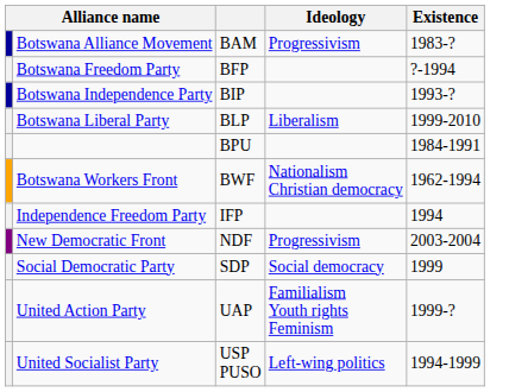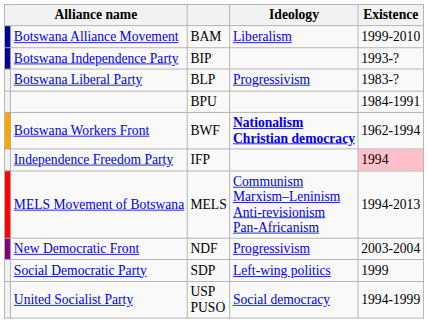 <table class="wikitable sortable">
 <tr>
 <th colspan="2">Alliance name</th>
 <th></th>
 <th>Ideology</th>
 <th>Existence</th>
 </tr>
 <tr>
 <td bgcolor=#000099></td>
 <td><a href='#'>Botswana Alliance Movement</a></td>
 <td>BAM</td>
-<td><a href='#'>Progressivism</a></td>
-<td>1983-?</td>
-</tr>
-<tr>
-<th></th>
-<td><a href='#'>Botswana Freedom Party</a></td>
-<td>BFP</td>
-<td></td>
-<td>?-1994</td>
+<td><a href='#'>Liberalism</a></td>
+<td>1999-2010</td>
 </tr>
 <tr>
 <td bgcolor=#000099></td>
 <td><a href='#'>Botswana Independence Party</a></td>
 <td>BIP</td>
 <td></td>
 <td>1993-?</td>
 </tr>
 <tr>
 <th></th>
 <td><a href='#'>Botswana Liberal Party</a></td>
 <td>BLP</td>
-<td><a href='#'>Liberalism</a></td>
-<td>1999-2010</td>
+<td><a href='#'>Progressivism</a></td>
+<td>1983-?</td>
 </tr>
 <tr>
 <th></th>
 <td></td>
 <td>BPU</td>
 <td></td>
 <td>1984-1991</td>
 </tr>
 <tr>
 <td bgcolor=#FFA500></td>
 <td><a href='#'>Botswana Workers Front</a></td>
 <td>BWF</td>
-<td><a href='#'>Nationalism</a><br><a href='#'>Christian democracy</a></td>
+<td><strong><a href='#'>Nationalism</a><br><a href='#'>Christian democracy</a></strong></td>
 <td>1962-1994</td>
 </tr>
 <tr>
 <th></th>
 <td><a href='#'>Independence Freedom Party</a></td>
 <td>IFP</td>
 <td></td>
-<td>1994</td>
+<td style="background: pink;">1994</td>
+</tr>
+<tr>
+<td bgcolor=#FF0000></td>
+<td><a href='#'>MELS Movement of Botswana</a></td>
+<td>MELS</td>
+<td><a href='#'>Communism</a><br><a href='#'>Marxism–Leninism</a><br><a href='#'>Anti-revisionism</a><br><a href='#'>Pan-Africanism</a></td>
+<td>1994-2013</td>
 </tr>
 <tr>
 <td bgcolor=#800080></td>
 <td><a href='#'>New Democratic Front</a></td>
 <td>NDF</td>
 <td><a href='#'>Progressivism</a></td>
 <td>2003-2004</td>
 </tr>
 <tr>
 <th></th>
 <td><a href='#'>Social Democratic Party</a></td>
 <td>SDP</td>
-<td><a href='#'>Social democracy</a></td>
+<td><a href='#'>Left-wing politics</a></td>
 <td>1999</td>
-</tr>
-<tr>
-<th></th>
-<td><a href='#'>United Action Party</a></td>
-<td>UAP</td>
-<td><a href='#'>Familialism</a><br><a href='#'>Youth rights</a><br><a href='#'>Feminism</a></td>
-<td>1999-?</td>
 </tr>
 <tr>
 <th></th>
 <td><a href='#'>United Socialist Party</a></td>
 <td>USP<br>PUSO</td>
-<td><a href='#'>Left-wing politics</a></td>
+<td><a href='#'>Social democracy</a></td>
 <td>1994-1999</td>
 </tr>
 </table>
